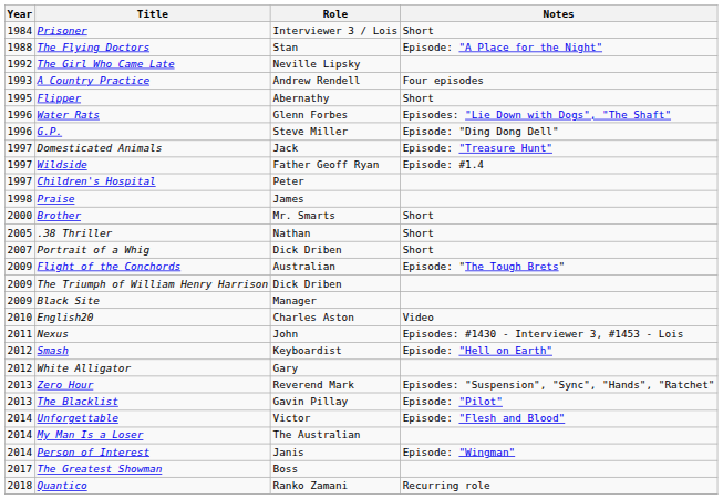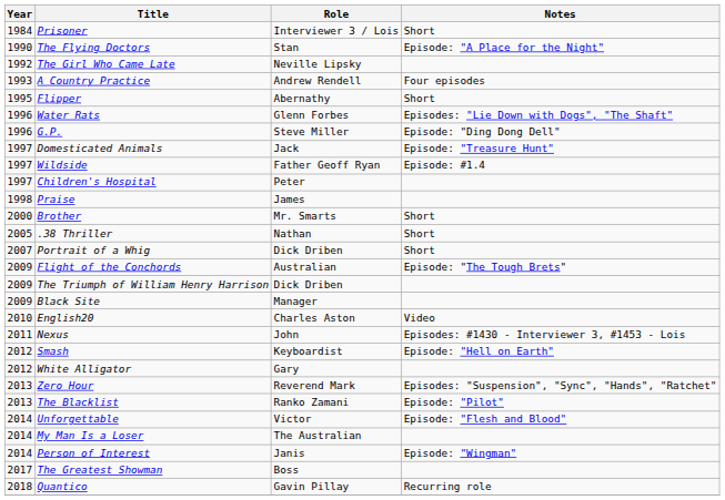 <table class="wikitable sortable">
 <tr>
 <th>Year</th>
 <th>Title</th>
 <th>Role</th>
 <th class="unsortable">Notes</th>
 </tr>
 <tr>
 <td>1984</td>
 <td><em><a href='#'>Prisoner</a></em></td>
 <td>Interviewer 3 / Lois</td>
 <td>Short</td>
 </tr>
 <tr>
-<td>1988</td>
+<td>1990</td>
 <td><em><a href='#'>The Flying Doctors</a></em></td>
 <td>Stan</td>
 <td>Episode: <a href='#'>"A Place for the Night"</a></td>
 </tr>
 <tr>
 <td>1992</td>
 <td><em><a href='#'>The Girl Who Came Late</a></em></td>
 <td>Neville Lipsky</td>
 <td></td>
 </tr>
 <tr>
 <td>1993</td>
 <td><em><a href='#'>A Country Practice</a></em></td>
 <td>Andrew Rendell</td>
 <td>Four episodes</td>
 </tr>
 <tr>
 <td>1995</td>
 <td><em><a href='#'>Flipper</a></em></td>
 <td>Abernathy</td>
 <td>Short</td>
 </tr>
 <tr>
 <td>1996</td>
 <td><em><a href='#'>Water Rats</a></em></td>
 <td>Glenn Forbes</td>
 <td>Episodes: <a href='#'>"Lie Down with Dogs", "The Shaft"</a></td>
 </tr>
 <tr>
 <td>1996</td>
 <td><em><a href='#'>G.P.</a></em></td>
 <td>Steve Miller</td>
 <td>Episode: "Ding Dong Dell"</td>
 </tr>
 <tr>
 <td>1997</td>
 <td><em>Domesticated Animals</em></td>
 <td>Jack</td>
 <td>Episode: <a href='#'>"Treasure Hunt"</a></td>
 </tr>
 <tr>
 <td>1997</td>
 <td><em><a href='#'>Wildside</a></em></td>
 <td>Father Geoff Ryan</td>
 <td>Episode: #1.4</td>
 </tr>
 <tr>
 <td>1997</td>
 <td><em><a href='#'>Children's Hospital</a></em></td>
 <td>Peter</td>
 <td></td>
 </tr>
 <tr>
 <td>1998</td>
 <td><em><a href='#'>Praise</a></em></td>
 <td>James</td>
 <td></td>
 </tr>
 <tr>
 <td>2000</td>
 <td><em><a href='#'>Brother</a></em></td>
 <td>Mr. Smarts</td>
 <td>Short</td>
 </tr>
 <tr>
 <td>2005</td>
 <td><em>.38 Thriller</em></td>
 <td>Nathan</td>
 <td>Short</td>
 </tr>
 <tr>
 <td>2007</td>
 <td><em>Portrait of a Whig</em></td>
 <td>Dick Driben</td>
 <td>Short</td>
 </tr>
 <tr>
 <td>2009</td>
 <td><em><a href='#'>Flight of the Conchords</a></em></td>
 <td>Australian</td>
 <td>Episode: "<a href='#'>The Tough Brets</a>"</td>
 </tr>
 <tr>
 <td>2009</td>
 <td><em>The Triumph of William Henry Harrison</em></td>
 <td>Dick Driben</td>
 <td></td>
 </tr>
 <tr>
 <td>2009</td>
 <td><em>Black Site</em></td>
 <td>Manager</td>
 <td></td>
 </tr>
 <tr>
 <td>2010</td>
 <td><em>English20</em></td>
 <td>Charles Aston</td>
 <td>Video</td>
 </tr>
 <tr>
 <td>2011</td>
 <td><em>Nexus</em></td>
 <td>John</td>
 <td>Episodes: #1430 - Interviewer 3, #1453 - Lois</td>
 </tr>
 <tr>
 <td>2012</td>
 <td><em><a href='#'>Smash</a></em></td>
 <td>Keyboardist</td>
 <td>Episode: <a href='#'>"Hell on Earth"</a></td>
 </tr>
 <tr>
 <td>2012</td>
 <td><em>White Alligator</em></td>
 <td>Gary</td>
 <td></td>
 </tr>
 <tr>
 <td>2013</td>
 <td><em><a href='#'>Zero Hour</a></em></td>
 <td>Reverend Mark</td>
 <td>Episodes: "Suspension", "Sync", "Hands", "Ratchet"</td>
 </tr>
 <tr>
 <td>2013</td>
 <td><em><a href='#'>The Blacklist</a></em></td>
-<td>Gavin Pillay</td>
+<td>Ranko Zamani</td>
 <td>Episode: <a href='#'>"Pilot"</a></td>
 </tr>
 <tr>
 <td>2014</td>
 <td><em><a href='#'>Unforgettable</a></em></td>
 <td>Victor</td>
 <td>Episode: <a href='#'>"Flesh and Blood"</a></td>
 </tr>
 <tr>
 <td>2014</td>
 <td><em><a href='#'>My Man Is a Loser</a></em></td>
 <td>The Australian</td>
 <td></td>
 </tr>
 <tr>
 <td>2014</td>
 <td><em><a href='#'>Person of Interest</a></em></td>
 <td>Janis</td>
 <td>Episode: <a href='#'>"Wingman"</a></td>
 </tr>
 <tr>
 <td>2017</td>
 <td><em><a href='#'>The Greatest Showman</a></em></td>
 <td>Boss</td>
 <td></td>
 </tr>
 <tr>
 <td>2018</td>
 <td><em><a href='#'>Quantico</a></em></td>
-<td>Ranko Zamani</td>
+<td>Gavin Pillay</td>
 <td>Recurring role</td>
 </tr>
 <tr>
 </tr>
 </table>
